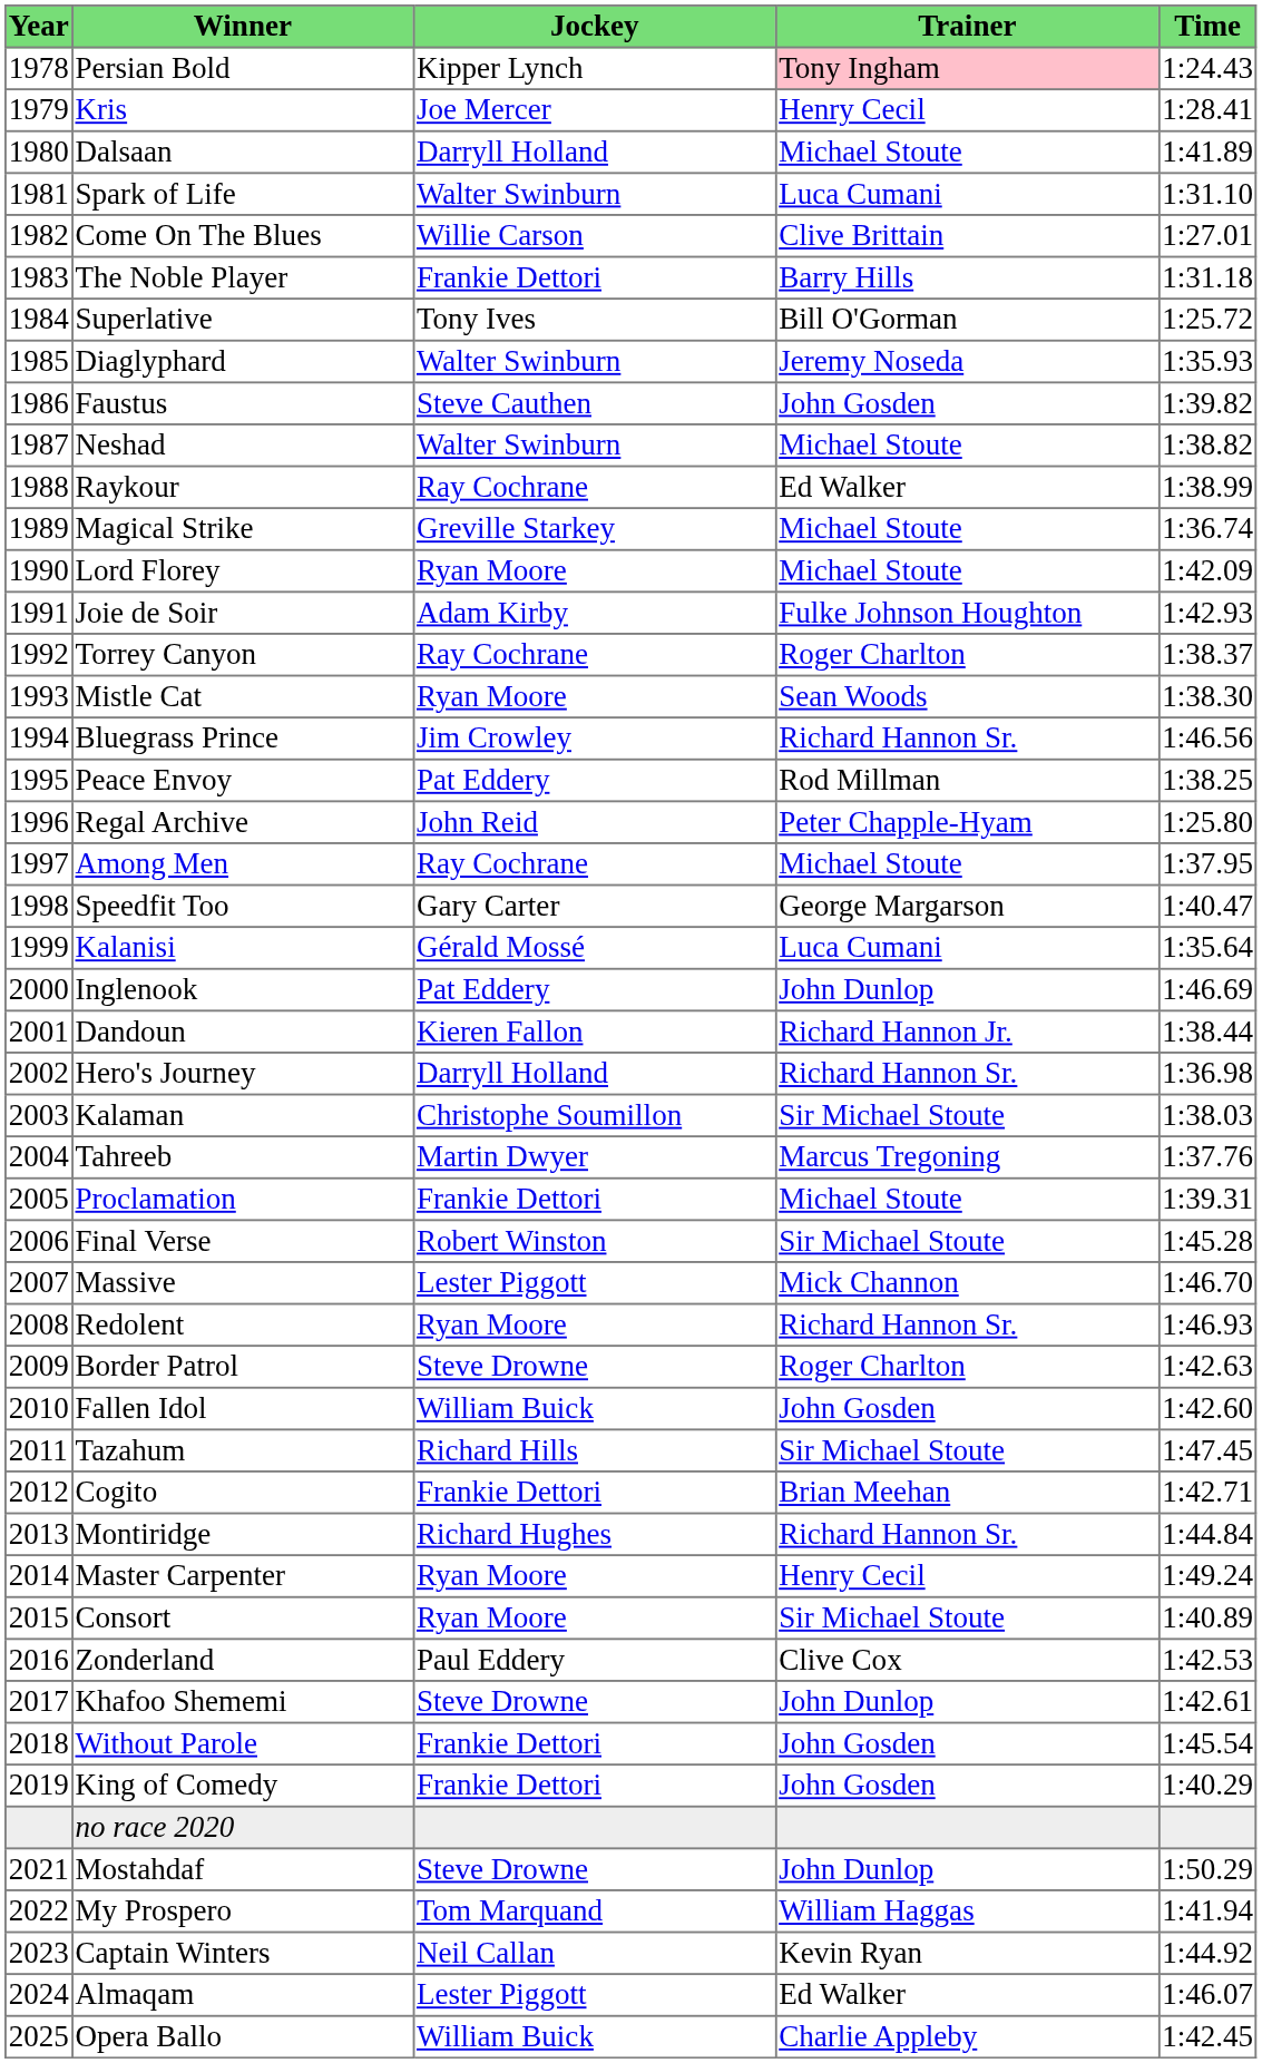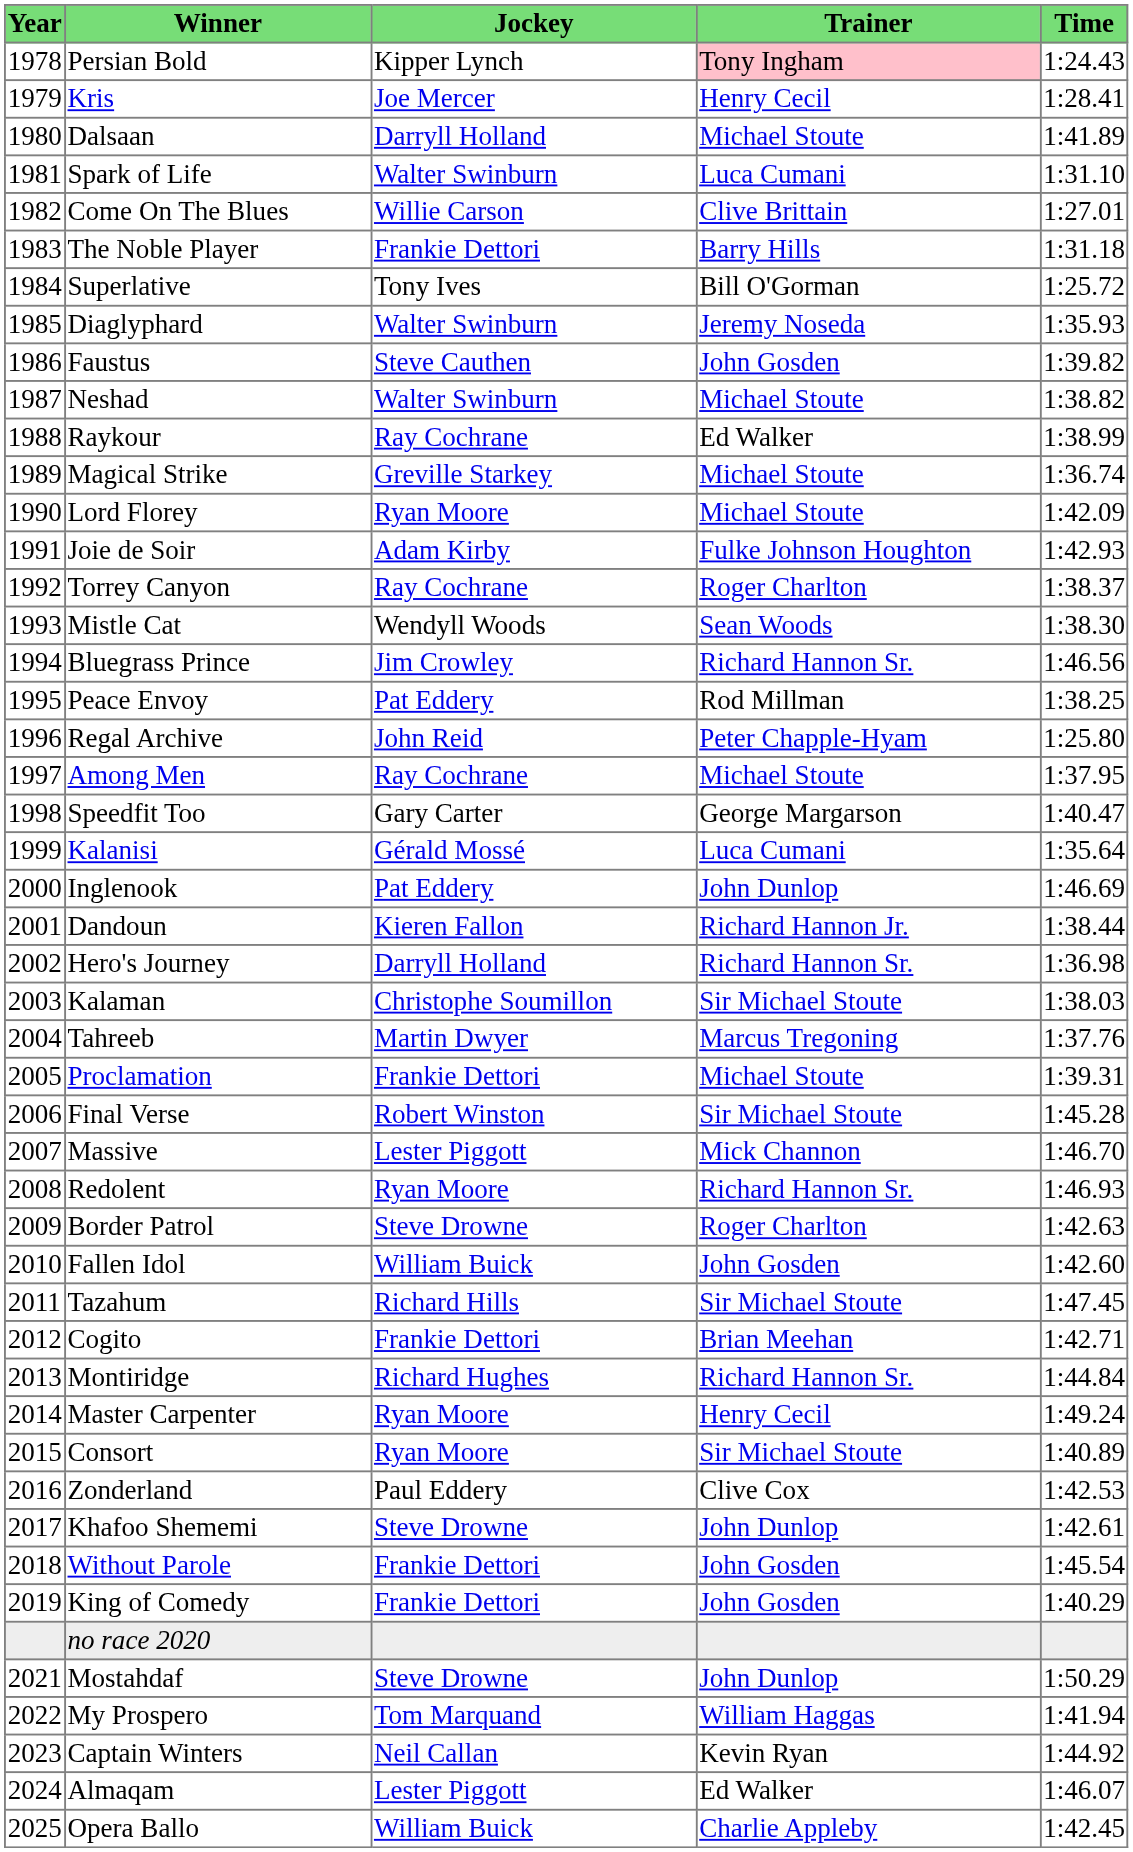 <table class = "sortable" | border="1" style="border-collapse: collapse; font-size:90%">
 <tr bgcolor="#77dd77" align="center">
 <th>Year</th>
 <th>Winner</th>
 <th>Jockey</th>
 <th>Trainer</th>
 <th>Time</th>
 </tr>
 <tr>
 <td>1978</td>
 <td width=160px>Persian Bold</td>
 <td width=170px>Kipper Lynch</td>
 <td width=180px style="background: pink;">Tony Ingham</td>
 <td>1:24.43</td>
 </tr>
 <tr>
 <td>1979</td>
 <td><a href='#'>Kris</a></td>
 <td><a href='#'>Joe Mercer</a></td>
 <td><a href='#'>Henry Cecil</a></td>
 <td>1:28.41</td>
 </tr>
 <tr>
 <td>1980</td>
 <td>Dalsaan</td>
 <td><a href='#'>Darryll Holland</a></td>
 <td><a href='#'>Michael Stoute</a></td>
 <td>1:41.89</td>
 </tr>
 <tr>
 <td>1981</td>
 <td>Spark of Life</td>
 <td><a href='#'>Walter Swinburn</a></td>
 <td><a href='#'>Luca Cumani</a></td>
 <td>1:31.10</td>
 </tr>
 <tr>
 <td>1982</td>
 <td>Come On The Blues</td>
 <td><a href='#'>Willie Carson</a></td>
 <td><a href='#'>Clive Brittain</a></td>
 <td>1:27.01</td>
 </tr>
 <tr>
 <td>1983</td>
 <td>The Noble Player</td>
 <td><a href='#'>Frankie Dettori</a></td>
 <td><a href='#'>Barry Hills</a></td>
 <td>1:31.18</td>
 </tr>
 <tr>
 <td>1984</td>
 <td>Superlative</td>
 <td>Tony Ives</td>
 <td>Bill O'Gorman</td>
 <td>1:25.72</td>
 </tr>
 <tr>
 <td>1985</td>
 <td>Diaglyphard</td>
 <td><a href='#'>Walter Swinburn</a></td>
 <td><a href='#'>Jeremy Noseda</a></td>
 <td>1:35.93</td>
 </tr>
 <tr>
 <td>1986</td>
 <td>Faustus</td>
 <td><a href='#'>Steve Cauthen</a></td>
 <td><a href='#'>John Gosden</a></td>
 <td>1:39.82</td>
 </tr>
 <tr>
 <td>1987</td>
 <td>Neshad</td>
 <td><a href='#'>Walter Swinburn</a></td>
 <td><a href='#'>Michael Stoute</a></td>
 <td>1:38.82</td>
 </tr>
 <tr>
 <td>1988</td>
 <td>Raykour</td>
 <td><a href='#'>Ray Cochrane</a></td>
 <td>Ed Walker</td>
 <td>1:38.99</td>
 </tr>
 <tr>
 <td>1989</td>
 <td>Magical Strike</td>
 <td><a href='#'>Greville Starkey</a></td>
 <td><a href='#'>Michael Stoute</a></td>
 <td>1:36.74</td>
 </tr>
 <tr>
 <td>1990</td>
 <td>Lord Florey</td>
 <td><a href='#'>Ryan Moore</a></td>
 <td><a href='#'>Michael Stoute</a></td>
 <td>1:42.09</td>
 </tr>
 <tr>
 <td>1991</td>
 <td>Joie de Soir</td>
 <td><a href='#'>Adam Kirby</a></td>
 <td><a href='#'>Fulke Johnson Houghton</a></td>
 <td>1:42.93</td>
 </tr>
 <tr>
 <td>1992</td>
 <td>Torrey Canyon</td>
 <td><a href='#'>Ray Cochrane</a></td>
 <td><a href='#'>Roger Charlton</a></td>
 <td>1:38.37</td>
 </tr>
 <tr>
 <td>1993</td>
 <td>Mistle Cat</td>
-<td><a href='#'>Ryan Moore</a></td>
+<td>Wendyll Woods</td>
 <td><a href='#'>Sean Woods</a></td>
 <td>1:38.30</td>
 </tr>
 <tr>
 <td>1994</td>
 <td>Bluegrass Prince</td>
 <td><a href='#'>Jim Crowley</a></td>
 <td><a href='#'>Richard Hannon Sr.</a></td>
 <td>1:46.56</td>
 </tr>
 <tr>
 <td>1995</td>
 <td>Peace Envoy</td>
 <td><a href='#'>Pat Eddery</a></td>
 <td>Rod Millman</td>
 <td>1:38.25</td>
 </tr>
 <tr>
 <td>1996</td>
 <td>Regal Archive</td>
 <td><a href='#'>John Reid</a></td>
 <td><a href='#'>Peter Chapple-Hyam</a></td>
 <td>1:25.80</td>
 </tr>
 <tr>
 <td>1997</td>
 <td><a href='#'>Among Men</a></td>
 <td><a href='#'>Ray Cochrane</a></td>
 <td><a href='#'>Michael Stoute</a></td>
 <td>1:37.95</td>
 </tr>
 <tr>
 <td>1998</td>
 <td>Speedfit Too</td>
 <td>Gary Carter</td>
 <td>George Margarson</td>
 <td>1:40.47</td>
 </tr>
 <tr>
 <td>1999</td>
 <td><a href='#'>Kalanisi</a></td>
 <td><a href='#'>Gérald Mossé</a></td>
 <td><a href='#'>Luca Cumani</a></td>
 <td>1:35.64</td>
 </tr>
 <tr>
 <td>2000</td>
 <td>Inglenook</td>
 <td><a href='#'>Pat Eddery</a></td>
 <td><a href='#'>John Dunlop</a></td>
 <td>1:46.69</td>
 </tr>
 <tr>
 <td>2001</td>
 <td>Dandoun</td>
 <td><a href='#'>Kieren Fallon</a></td>
 <td><a href='#'>Richard Hannon Jr.</a></td>
 <td>1:38.44</td>
 </tr>
 <tr>
 <td>2002</td>
 <td>Hero's Journey</td>
 <td><a href='#'>Darryll Holland</a></td>
 <td><a href='#'>Richard Hannon Sr.</a></td>
 <td>1:36.98</td>
 </tr>
 <tr>
 <td>2003</td>
 <td>Kalaman </td>
 <td><a href='#'>Christophe Soumillon</a></td>
 <td><a href='#'>Sir Michael Stoute</a></td>
 <td>1:38.03</td>
 </tr>
 <tr>
 <td>2004</td>
 <td>Tahreeb</td>
 <td><a href='#'>Martin Dwyer</a></td>
 <td><a href='#'>Marcus Tregoning</a></td>
 <td>1:37.76</td>
 </tr>
 <tr>
 <td>2005</td>
 <td><a href='#'>Proclamation</a></td>
 <td><a href='#'>Frankie Dettori</a></td>
 <td><a href='#'>Michael Stoute</a></td>
 <td>1:39.31</td>
 </tr>
 <tr>
 <td>2006</td>
 <td>Final Verse</td>
 <td><a href='#'>Robert Winston</a></td>
 <td><a href='#'>Sir Michael Stoute</a></td>
 <td>1:45.28</td>
 </tr>
 <tr>
 <td>2007</td>
 <td>Massive</td>
 <td><a href='#'>Lester Piggott</a></td>
 <td><a href='#'>Mick Channon</a></td>
 <td>1:46.70</td>
 </tr>
 <tr>
 <td>2008</td>
 <td>Redolent</td>
 <td><a href='#'>Ryan Moore</a></td>
 <td><a href='#'>Richard Hannon Sr.</a></td>
 <td>1:46.93</td>
 </tr>
 <tr>
 <td>2009</td>
 <td>Border Patrol</td>
 <td><a href='#'>Steve Drowne</a></td>
 <td><a href='#'>Roger Charlton</a></td>
 <td>1:42.63</td>
 </tr>
 <tr>
 <td>2010</td>
 <td>Fallen Idol</td>
 <td><a href='#'>William Buick</a></td>
 <td><a href='#'>John Gosden</a></td>
 <td>1:42.60</td>
 </tr>
 <tr>
 <td>2011</td>
 <td>Tazahum</td>
 <td><a href='#'>Richard Hills</a></td>
 <td><a href='#'>Sir Michael Stoute</a></td>
 <td>1:47.45</td>
 </tr>
 <tr>
 <td>2012</td>
 <td>Cogito</td>
 <td><a href='#'>Frankie Dettori</a></td>
 <td><a href='#'>Brian Meehan</a></td>
 <td>1:42.71</td>
 </tr>
 <tr>
 <td>2013</td>
 <td>Montiridge</td>
 <td><a href='#'>Richard Hughes</a></td>
 <td><a href='#'>Richard Hannon Sr.</a></td>
 <td>1:44.84</td>
 </tr>
 <tr>
 <td>2014</td>
 <td>Master Carpenter</td>
 <td><a href='#'>Ryan Moore</a></td>
 <td><a href='#'>Henry Cecil</a></td>
 <td>1:49.24</td>
 </tr>
 <tr>
 <td>2015</td>
 <td>Consort</td>
 <td><a href='#'>Ryan Moore</a></td>
 <td><a href='#'>Sir Michael Stoute</a></td>
 <td>1:40.89</td>
 </tr>
 <tr>
 <td>2016</td>
 <td>Zonderland</td>
 <td>Paul Eddery</td>
 <td>Clive Cox</td>
 <td>1:42.53</td>
 </tr>
 <tr>
 <td>2017</td>
 <td>Khafoo Shememi</td>
 <td><a href='#'>Steve Drowne</a></td>
 <td><a href='#'>John Dunlop</a></td>
 <td>1:42.61</td>
 </tr>
 <tr>
 <td>2018</td>
 <td><a href='#'>Without Parole</a></td>
 <td><a href='#'>Frankie Dettori</a></td>
 <td><a href='#'>John Gosden</a></td>
 <td>1:45.54</td>
 </tr>
 <tr>
 <td>2019</td>
 <td>King of Comedy</td>
 <td><a href='#'>Frankie Dettori</a></td>
 <td><a href='#'>John Gosden</a></td>
 <td>1:40.29</td>
 </tr>
 <tr bgcolor="#eeeeee">
 <td data-sort-value="2020"></td>
 <td><em>no race 2020</em> </td>
 <td></td>
 <td></td>
 <td></td>
 </tr>
 <tr>
 <td>2021</td>
 <td>Mostahdaf</td>
 <td><a href='#'>Steve Drowne</a></td>
 <td><a href='#'>John Dunlop</a></td>
 <td>1:50.29</td>
 </tr>
 <tr>
 <td>2022</td>
 <td>My Prospero</td>
 <td><a href='#'>Tom Marquand</a></td>
 <td><a href='#'>William Haggas</a></td>
 <td>1:41.94</td>
 </tr>
 <tr>
 <td>2023</td>
 <td>Captain Winters</td>
 <td><a href='#'>Neil Callan</a></td>
 <td>Kevin Ryan</td>
 <td>1:44.92</td>
 </tr>
 <tr>
 <td>2024</td>
 <td>Almaqam</td>
 <td><a href='#'>Lester Piggott</a></td>
 <td>Ed Walker</td>
 <td>1:46.07</td>
 </tr>
 <tr>
 <td>2025</td>
 <td>Opera Ballo</td>
 <td><a href='#'>William Buick</a></td>
 <td><a href='#'>Charlie Appleby</a></td>
 <td>1:42.45</td>
 </tr>
 </table>
